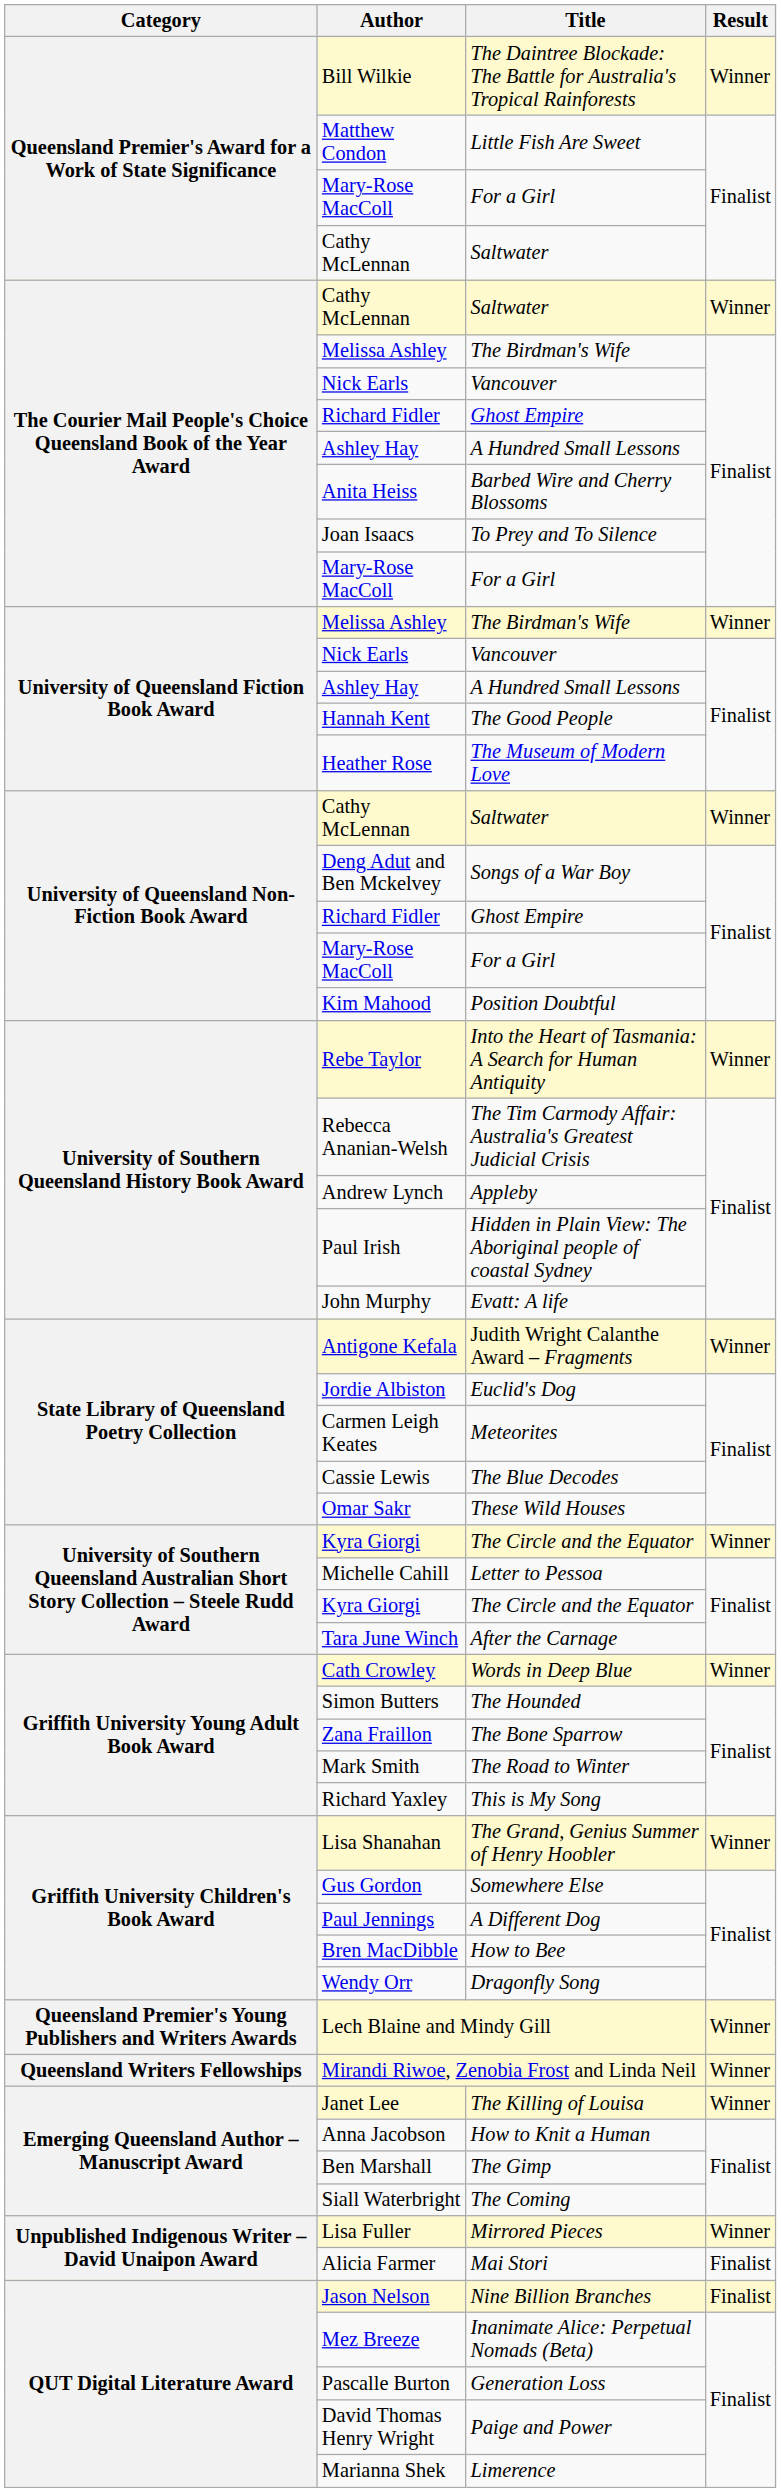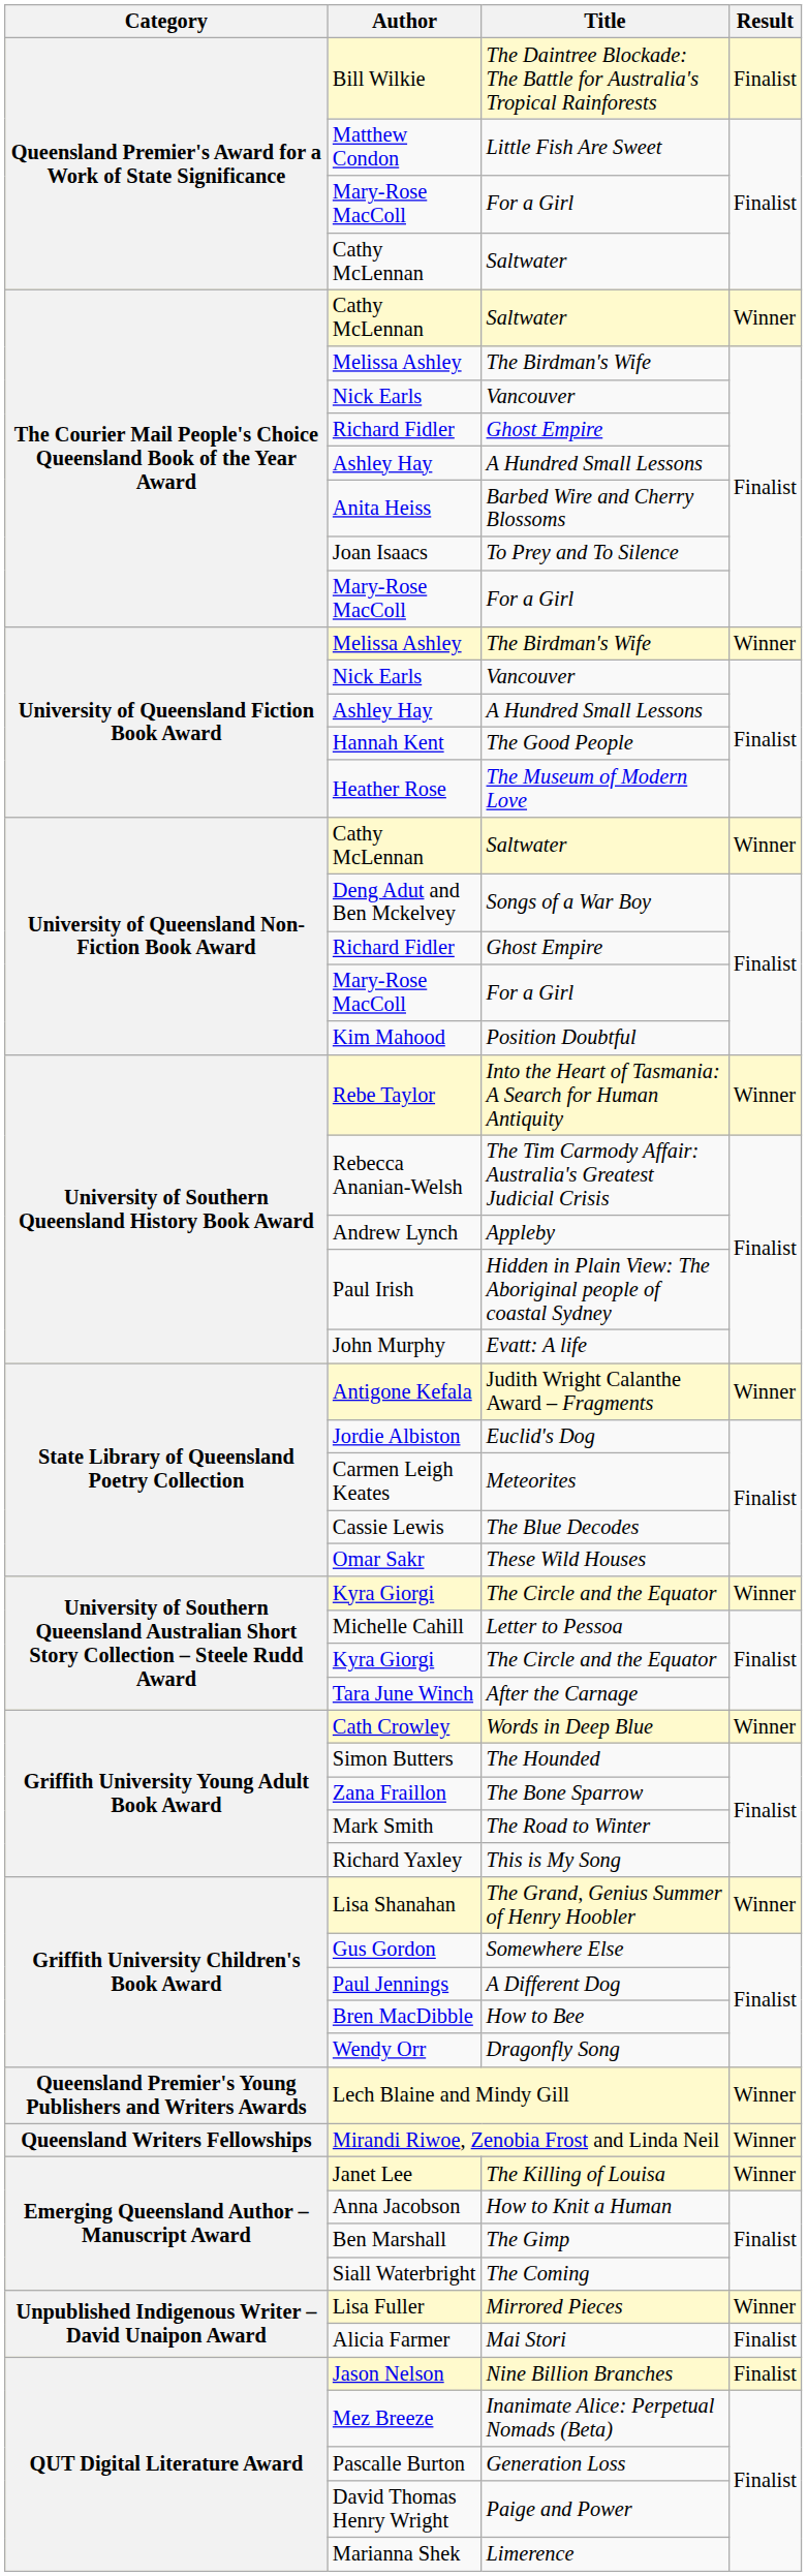 <table class="wikitable sortable">
 <tr>
 <th>Category</th>
 <th>Author</th>
 <th>Title</th>
 <th>Result</th>
 </tr>
 <tr style="background:LemonChiffon; color:black">
 <th rowspan="4">Queensland Premier's Award for a Work of State Significance</th>
 <td>Bill Wilkie</td>
 <td><em>The Daintree Blockade: The Battle for Australia's Tropical Rainforests</em></td>
-<td>Winner</td>
+<td>Finalist</td>
 </tr>
 <tr>
 <td><a href='#'>Matthew Condon</a></td>
 <td><em>Little Fish Are Sweet</em></td>
 <td rowspan="3">Finalist</td>
 </tr>
 <tr>
 <td><a href='#'>Mary-Rose MacColl</a></td>
 <td><em>For a Girl</em></td>
 </tr>
 <tr>
 <td>Cathy McLennan</td>
 <td><em>Saltwater</em></td>
 </tr>
 <tr style="background:LemonChiffon; color:black">
 <th rowspan="8">The Courier Mail People's Choice Queensland Book of the Year Award</th>
 <td>Cathy McLennan</td>
 <td><em>Saltwater</em></td>
 <td>Winner</td>
 </tr>
 <tr>
 <td><a href='#'>Melissa Ashley</a></td>
 <td><em>The Birdman's Wife</em></td>
 <td rowspan="7">Finalist</td>
 </tr>
 <tr>
 <td><a href='#'>Nick Earls</a></td>
 <td><em>Vancouver</em></td>
 </tr>
 <tr>
 <td><a href='#'>Richard Fidler</a></td>
 <td><em><a href='#'>Ghost Empire</a></em></td>
 </tr>
 <tr>
 <td><a href='#'>Ashley Hay</a></td>
 <td><em>A Hundred Small Lessons</em></td>
 </tr>
 <tr>
 <td><a href='#'>Anita Heiss</a></td>
 <td><em>Barbed Wire and Cherry Blossoms</em></td>
 </tr>
 <tr>
 <td>Joan Isaacs</td>
 <td><em>To Prey and To Silence</em></td>
 </tr>
 <tr>
 <td><a href='#'>Mary-Rose MacColl</a></td>
 <td><em>For a Girl</em></td>
 </tr>
 <tr style="background:LemonChiffon; color:black">
 <th rowspan="5">University of Queensland Fiction Book Award</th>
 <td><a href='#'>Melissa Ashley</a></td>
 <td><em>The Birdman's Wife</em></td>
 <td>Winner</td>
 </tr>
 <tr>
 <td><a href='#'>Nick Earls</a></td>
 <td><em>Vancouver</em></td>
 <td rowspan="4">Finalist</td>
 </tr>
 <tr>
 <td><a href='#'>Ashley Hay</a></td>
 <td><em>A Hundred Small Lessons</em></td>
 </tr>
 <tr>
 <td><a href='#'>Hannah Kent</a></td>
 <td><em>The Good People</em></td>
 </tr>
 <tr>
 <td><a href='#'>Heather Rose</a></td>
 <td><em><a href='#'>The Museum of Modern Love</a></em></td>
 </tr>
 <tr style="background:LemonChiffon; color:black">
 <th rowspan="5">University of Queensland Non-Fiction Book Award</th>
 <td>Cathy McLennan</td>
 <td><em>Saltwater</em></td>
 <td>Winner</td>
 </tr>
 <tr>
 <td><a href='#'>Deng Adut</a> and Ben Mckelvey</td>
 <td><em>Songs of a War Boy</em></td>
 <td rowspan="4">Finalist</td>
 </tr>
 <tr>
 <td><a href='#'>Richard Fidler</a></td>
 <td><em>Ghost Empire</em></td>
 </tr>
 <tr>
 <td><a href='#'>Mary-Rose MacColl</a></td>
 <td><em>For a Girl</em></td>
 </tr>
 <tr>
 <td><a href='#'>Kim Mahood</a></td>
 <td><em>Position Doubtful</em></td>
 </tr>
 <tr style="background:LemonChiffon; color:black">
 <th rowspan="5">University of Southern Queensland History Book Award</th>
 <td><a href='#'>Rebe Taylor</a></td>
 <td><em>Into the Heart of Tasmania: A Search for Human Antiquity</em></td>
 <td>Winner</td>
 </tr>
 <tr>
 <td>Rebecca Ananian-Welsh</td>
 <td><em>The Tim Carmody Affair: Australia's Greatest Judicial Crisis</em></td>
 <td rowspan="4">Finalist</td>
 </tr>
 <tr>
 <td>Andrew Lynch</td>
 <td><em>Appleby</em></td>
 </tr>
 <tr>
 <td>Paul Irish</td>
 <td><em>Hidden in Plain View: The Aboriginal people of coastal Sydney</em></td>
 </tr>
 <tr>
 <td>John Murphy</td>
 <td><em>Evatt: A life</em></td>
 </tr>
 <tr style="background:LemonChiffon; color:black">
 <th rowspan="5">State Library of Queensland Poetry Collection</th>
 <td><a href='#'>Antigone Kefala</a></td>
 <td>Judith Wright Calanthe Award – <em>Fragments</em></td>
 <td>Winner</td>
 </tr>
 <tr>
 <td><a href='#'>Jordie Albiston</a></td>
 <td><em>Euclid's Dog</em></td>
 <td rowspan="4">Finalist</td>
 </tr>
 <tr>
 <td>Carmen Leigh Keates</td>
 <td><em>Meteorites</em></td>
 </tr>
 <tr>
 <td>Cassie Lewis</td>
 <td><em>The Blue Decodes</em></td>
 </tr>
 <tr>
 <td><a href='#'>Omar Sakr</a></td>
 <td><em>These Wild Houses</em></td>
 </tr>
 <tr style="background:LemonChiffon; color:black">
 <th rowspan="4">University of Southern Queensland Australian Short Story Collection – Steele Rudd Award</th>
 <td><a href='#'>Kyra Giorgi</a></td>
 <td><em>The Circle and the Equator</em></td>
 <td>Winner</td>
 </tr>
 <tr>
 <td>Michelle Cahill</td>
 <td><em>Letter to Pessoa</em></td>
 <td rowspan="3">Finalist</td>
 </tr>
 <tr>
 <td><a href='#'>Kyra Giorgi</a></td>
 <td><em>The Circle and the Equator</em></td>
 </tr>
 <tr>
 <td><a href='#'>Tara June Winch</a></td>
 <td><em>After the Carnage</em></td>
 </tr>
 <tr style="background:LemonChiffon; color:black">
 <th rowspan="5">Griffith University Young Adult Book Award</th>
 <td><a href='#'>Cath Crowley</a></td>
 <td><em>Words in Deep Blue</em></td>
 <td>Winner</td>
 </tr>
 <tr>
 <td>Simon Butters</td>
 <td><em>The Hounded</em></td>
 <td rowspan="4">Finalist</td>
 </tr>
 <tr>
 <td><a href='#'>Zana Fraillon</a></td>
 <td><em>The Bone Sparrow</em></td>
 </tr>
 <tr>
 <td>Mark Smith</td>
 <td><em>The Road to Winter</em></td>
 </tr>
 <tr>
 <td>Richard Yaxley</td>
 <td><em>This is My Song</em></td>
 </tr>
 <tr style="background:LemonChiffon; color:black">
 <th rowspan="5">Griffith University Children's Book Award</th>
 <td>Lisa Shanahan</td>
 <td><em>The Grand, Genius Summer of Henry Hoobler</em></td>
 <td>Winner</td>
 </tr>
 <tr>
 <td><a href='#'>Gus Gordon</a></td>
 <td><em>Somewhere Else</em></td>
 <td rowspan="4">Finalist</td>
 </tr>
 <tr>
 <td><a href='#'>Paul Jennings</a></td>
 <td><em>A Different Dog</em></td>
 </tr>
 <tr>
 <td><a href='#'>Bren MacDibble</a></td>
 <td><em>How to Bee</em></td>
 </tr>
 <tr>
 <td><a href='#'>Wendy Orr</a></td>
 <td><em>Dragonfly Song</em></td>
 </tr>
 <tr style="background:LemonChiffon; color:black">
 <th>Queensland Premier's Young Publishers and Writers Awards</th>
 <td colspan="2">Lech Blaine and Mindy Gill</td>
 <td>Winner</td>
 </tr>
 <tr style="background:LemonChiffon; color:black">
 <th>Queensland Writers Fellowships</th>
 <td colspan="2"><a href='#'>Mirandi Riwoe</a>, <a href='#'>Zenobia Frost</a> and Linda Neil</td>
 <td>Winner</td>
 </tr>
 <tr style="background:LemonChiffon; color:black">
 <th rowspan="4">Emerging Queensland Author – Manuscript Award</th>
 <td>Janet Lee</td>
 <td><em>The Killing of Louisa</em></td>
 <td>Winner</td>
 </tr>
 <tr>
 <td>Anna Jacobson</td>
 <td><em>How to Knit a Human</em></td>
 <td rowspan="3">Finalist</td>
 </tr>
 <tr>
 <td>Ben Marshall  </td>
 <td><em>The Gimp</em></td>
 </tr>
 <tr>
 <td>Siall Waterbright</td>
 <td><em>The Coming</em></td>
 </tr>
 <tr style="background:LemonChiffon; color:black">
 <th rowspan="2">Unpublished Indigenous Writer – David Unaipon Award</th>
 <td>Lisa Fuller</td>
 <td><em>Mirrored Pieces</em></td>
 <td>Winner</td>
 </tr>
 <tr>
 <td>Alicia Farmer</td>
 <td><em>Mai Stori</em></td>
 <td>Finalist</td>
 </tr>
 <tr style="background:LemonChiffon; color:black">
 <th rowspan="5">QUT Digital Literature Award</th>
 <td><a href='#'>Jason Nelson</a></td>
 <td><em>Nine Billion Branches</em></td>
 <td>Finalist</td>
 </tr>
 <tr>
 <td><a href='#'>Mez Breeze</a></td>
 <td><em>Inanimate Alice: Perpetual Nomads (Beta)</em></td>
 <td rowspan="4">Finalist</td>
 </tr>
 <tr>
 <td>Pascalle Burton</td>
 <td><em>Generation Loss</em></td>
 </tr>
 <tr>
 <td>David Thomas Henry Wright</td>
 <td><em>Paige and Power</em></td>
 </tr>
 <tr>
 <td>Marianna Shek</td>
 <td><em>Limerence</em></td>
 </tr>
 </table>
